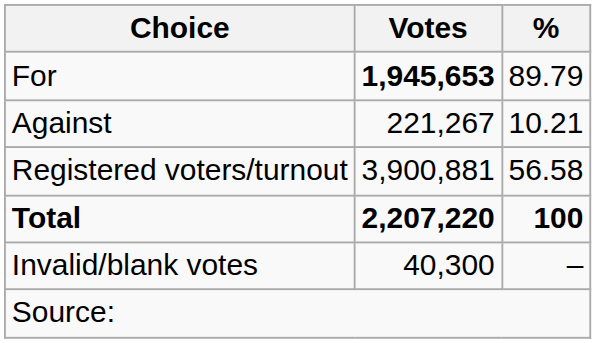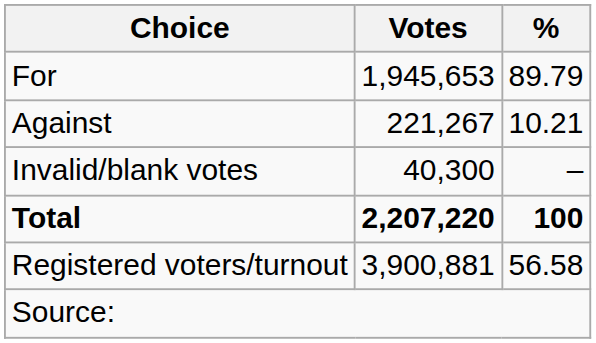 <table class=wikitable style=text-align:right>
 <tr>
 <th>Choice</th>
 <th>Votes</th>
 <th>%</th>
 </tr>
 <tr>
 <td align=left>For</td>
-<td><strong>1,945,653</strong></td>
+<td>1,945,653</td>
 <td>89.79</td>
 </tr>
 <tr>
 <td align=left>Against</td>
 <td>221,267</td>
 <td>10.21</td>
 </tr>
 <tr>
-<td align=left>Registered voters/turnout</td>
-<td>3,900,881</td>
-<td>56.58</td>
+<td align=left>Invalid/blank votes</td>
+<td>40,300</td>
+<td>–</td>
 </tr>
 <tr>
 <td align=left><strong>Total</strong></td>
 <td><strong>2,207,220</strong></td>
 <td><strong>100</strong></td>
 </tr>
 <tr>
-<td align=left>Invalid/blank votes</td>
-<td>40,300</td>
-<td>–</td>
+<td align=left>Registered voters/turnout</td>
+<td>3,900,881</td>
+<td>56.58</td>
 </tr>
 <tr>
 <td align=left colspan=3>Source: </td>
 </tr>
 </table>
